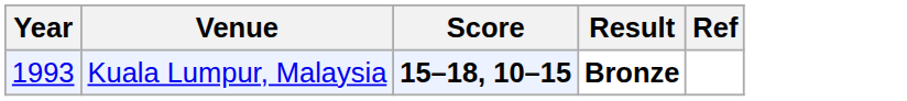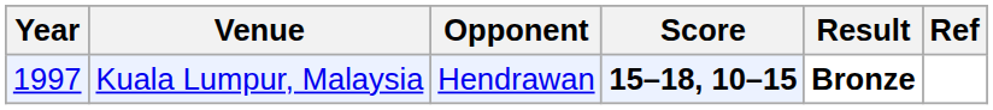 <table class="sortable wikitable" style="font-size: 90%;">
 <tr>
 <th>Year</th>
 <th>Venue</th>
+<th>Opponent</th>
 <th>Score</th>
 <th>Result</th>
 <th>Ref</th>
 </tr>
 <tr style="background:#ECF2FF">
-<td align="center"><a href='#'>1993</a></td>
+<td align="center"><a href='#'>1997</a></td>
 <td align="left"><a href='#'>Kuala Lumpur, Malaysia</a></td>
+<td align="left"> <a href='#'>Hendrawan</a></td>
 <td align="left"><strong>15–18, 10–15</strong></td>
 <td style="text-align:left; background:white"> <strong>Bronze</strong></td>
 <td style="text-align:center; background:white"></td>
 </tr>
 </table>
